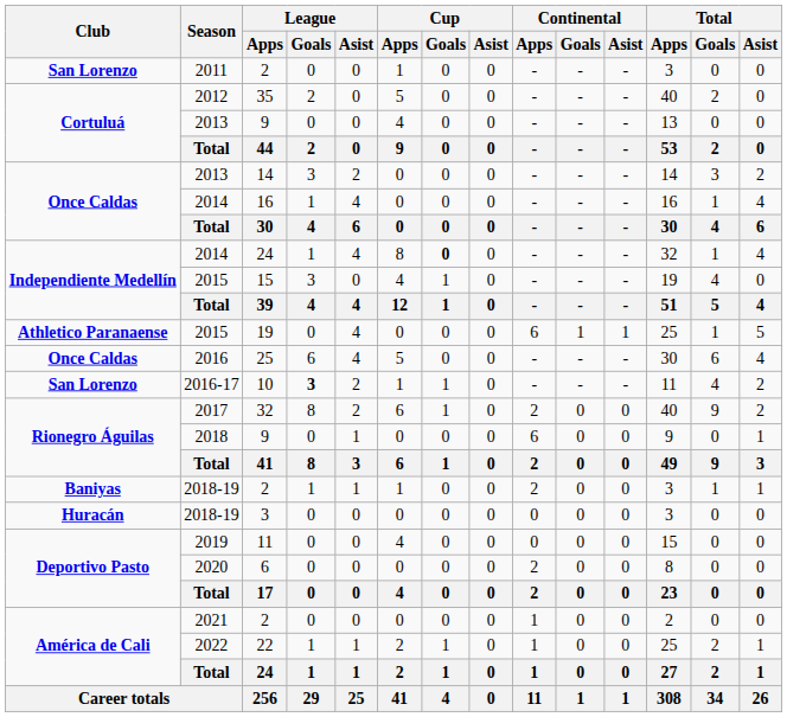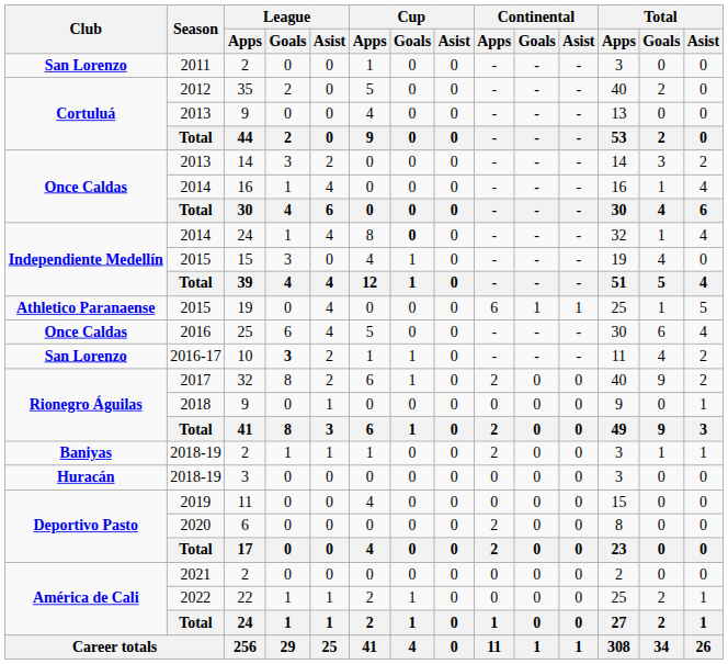 <table class="wikitable" style="text-align: center;">
 <tr>
 <th rowspan="2">Club</th>
 <th rowspan="2">Season</th>
 <th colspan="3">League</th>
 <th colspan="3">Cup</th>
 <th colspan="3">Continental</th>
 <th colspan="3">Total</th>
 </tr>
 <tr>
 <th>Apps</th>
 <th>Goals</th>
 <th>Asist</th>
 <th>Apps</th>
 <th>Goals</th>
 <th>Asist</th>
 <th>Apps</th>
 <th>Goals</th>
 <th>Asist</th>
 <th>Apps</th>
 <th>Goals</th>
 <th>Asist</th>
 </tr>
 <tr>
 <td valign="center"><strong><a href='#'>San Lorenzo</a></strong></td>
 <td>2011</td>
 <td>2</td>
 <td>0</td>
 <td>0</td>
 <td>1</td>
 <td>0</td>
 <td>0</td>
 <td>-</td>
 <td>-</td>
 <td>-</td>
 <td>3</td>
 <td>0</td>
 <td>0</td>
 </tr>
 <tr>
 <td rowspan="3" valign="center"><strong><a href='#'>Cortuluá</a></strong></td>
 <td>2012</td>
 <td>35</td>
 <td>2</td>
 <td>0</td>
 <td>5</td>
 <td>0</td>
 <td>0</td>
 <td>-</td>
 <td>-</td>
 <td>-</td>
 <td>40</td>
 <td>2</td>
 <td>0</td>
 </tr>
 <tr>
 <td>2013</td>
 <td>9</td>
 <td>0</td>
 <td>0</td>
 <td>4</td>
 <td>0</td>
 <td>0</td>
 <td>-</td>
 <td>-</td>
 <td>-</td>
 <td>13</td>
 <td>0</td>
 <td>0</td>
 </tr>
 <tr>
 <th>Total</th>
 <th>44</th>
 <th>2</th>
 <th>0</th>
 <th>9</th>
 <th>0</th>
 <th>0</th>
 <th>-</th>
 <th>-</th>
 <th>-</th>
 <th>53</th>
 <th>2</th>
 <th>0</th>
 </tr>
 <tr>
 <td rowspan="3" valign="center"><strong><a href='#'>Once Caldas</a></strong></td>
 <td>2013</td>
 <td>14</td>
 <td>3</td>
 <td>2</td>
 <td>0</td>
 <td>0</td>
 <td>0</td>
 <td>-</td>
 <td>-</td>
 <td>-</td>
 <td>14</td>
 <td>3</td>
 <td>2</td>
 </tr>
 <tr>
 <td>2014</td>
 <td>16</td>
 <td>1</td>
 <td>4</td>
 <td>0</td>
 <td>0</td>
 <td>0</td>
 <td>-</td>
 <td>-</td>
 <td>-</td>
 <td>16</td>
 <td>1</td>
 <td>4</td>
 </tr>
 <tr>
 <th>Total</th>
 <th>30</th>
 <th>4</th>
 <th>6</th>
 <th>0</th>
 <th>0</th>
 <th>0</th>
 <th>-</th>
 <th>-</th>
 <th>-</th>
 <th>30</th>
 <th>4</th>
 <th>6</th>
 </tr>
 <tr>
 <td rowspan="3" valign="center"><strong><a href='#'>Independiente Medellín</a></strong></td>
 <td>2014</td>
 <td>24</td>
 <td>1</td>
 <td>4</td>
 <td>8</td>
 <td><strong>0</strong></td>
 <td>0</td>
 <td>-</td>
 <td>-</td>
 <td>-</td>
 <td>32</td>
 <td>1</td>
 <td>4</td>
 </tr>
 <tr>
 <td>2015</td>
 <td>15</td>
 <td>3</td>
 <td>0</td>
 <td>4</td>
 <td>1</td>
 <td>0</td>
 <td>-</td>
 <td>-</td>
 <td>-</td>
 <td>19</td>
 <td>4</td>
 <td>0</td>
 </tr>
 <tr>
 <th>Total</th>
 <th>39</th>
 <th>4</th>
 <th>4</th>
 <th>12</th>
 <th>1</th>
 <th>0</th>
 <th>-</th>
 <th>-</th>
 <th>-</th>
 <th>51</th>
 <th>5</th>
 <th>4</th>
 </tr>
 <tr>
 <td valign="center"><strong><a href='#'>Athletico Paranaense</a></strong></td>
 <td>2015</td>
 <td>19</td>
 <td>0</td>
 <td>4</td>
 <td>0</td>
 <td>0</td>
 <td>0</td>
 <td>6</td>
 <td>1</td>
 <td>1</td>
 <td>25</td>
 <td>1</td>
 <td>5</td>
 </tr>
 <tr>
 <td valign="center"><strong><a href='#'>Once Caldas</a></strong></td>
 <td>2016</td>
 <td>25</td>
 <td>6</td>
 <td>4</td>
 <td>5</td>
 <td>0</td>
 <td>0</td>
 <td>-</td>
 <td>-</td>
 <td>-</td>
 <td>30</td>
 <td>6</td>
 <td>4</td>
 </tr>
 <tr>
 <td valign="center"><strong><a href='#'>San Lorenzo</a></strong></td>
 <td>2016-17</td>
 <td>10</td>
 <td><strong>3</strong></td>
 <td>2</td>
 <td>1</td>
 <td>1</td>
 <td>0</td>
 <td>-</td>
 <td>-</td>
 <td>-</td>
 <td>11</td>
 <td>4</td>
 <td>2</td>
 </tr>
 <tr>
 <td rowspan="3" valign="center"><strong><a href='#'>Rionegro Águilas</a></strong></td>
 <td>2017</td>
 <td>32</td>
 <td>8</td>
 <td>2</td>
 <td>6</td>
 <td>1</td>
 <td>0</td>
 <td>2</td>
 <td>0</td>
 <td>0</td>
 <td>40</td>
 <td>9</td>
 <td>2</td>
 </tr>
 <tr>
 <td>2018</td>
 <td>9</td>
 <td>0</td>
 <td>1</td>
 <td>0</td>
 <td>0</td>
 <td>0</td>
-<td>6</td>
+<td>0</td>
 <td>0</td>
 <td>0</td>
 <td>9</td>
 <td>0</td>
 <td>1</td>
 </tr>
 <tr>
 <th>Total</th>
 <th>41</th>
 <th>8</th>
 <th>3</th>
 <th>6</th>
 <th>1</th>
 <th>0</th>
 <th>2</th>
 <th>0</th>
 <th>0</th>
 <th>49</th>
 <th>9</th>
 <th>3</th>
 </tr>
 <tr>
 <td valign="center"><strong><a href='#'>Baniyas</a></strong></td>
 <td>2018-19</td>
 <td>2</td>
 <td>1</td>
 <td>1</td>
 <td>1</td>
 <td>0</td>
 <td>0</td>
 <td>2</td>
 <td>0</td>
 <td>0</td>
 <td>3</td>
 <td>1</td>
 <td>1</td>
 </tr>
 <tr>
 <td valign="center"><strong><a href='#'>Huracán</a></strong></td>
 <td>2018-19</td>
 <td>3</td>
 <td>0</td>
 <td>0</td>
 <td>0</td>
 <td>0</td>
 <td>0</td>
 <td>0</td>
 <td>0</td>
 <td>0</td>
 <td>3</td>
 <td>0</td>
 <td>0</td>
 </tr>
 <tr>
 <td rowspan="3" valign="center"><strong><a href='#'>Deportivo Pasto</a></strong></td>
 <td>2019</td>
 <td>11</td>
 <td>0</td>
 <td>0</td>
 <td>4</td>
 <td>0</td>
 <td>0</td>
 <td>0</td>
 <td>0</td>
 <td>0</td>
 <td>15</td>
 <td>0</td>
 <td>0</td>
 </tr>
 <tr>
 <td>2020</td>
 <td>6</td>
 <td>0</td>
 <td>0</td>
 <td>0</td>
 <td>0</td>
 <td>0</td>
 <td>2</td>
 <td>0</td>
 <td>0</td>
 <td>8</td>
 <td>0</td>
 <td>0</td>
 </tr>
 <tr>
 <th>Total</th>
 <th>17</th>
 <th>0</th>
 <th>0</th>
 <th>4</th>
 <th>0</th>
 <th>0</th>
 <th>2</th>
 <th>0</th>
 <th>0</th>
 <th>23</th>
 <th>0</th>
 <th>0</th>
 </tr>
 <tr>
 <td rowspan="3" valign="center"><strong><a href='#'>América de Cali</a></strong></td>
 <td>2021</td>
 <td>2</td>
 <td>0</td>
 <td>0</td>
 <td>0</td>
 <td>0</td>
 <td>0</td>
-<td>1</td>
+<td>0</td>
 <td>0</td>
 <td>0</td>
 <td>2</td>
 <td>0</td>
 <td>0</td>
 </tr>
 <tr>
 <td>2022</td>
 <td>22</td>
 <td>1</td>
 <td>1</td>
 <td>2</td>
 <td>1</td>
 <td>0</td>
-<td>1</td>
+<td>0</td>
 <td>0</td>
 <td>0</td>
 <td>25</td>
 <td>2</td>
 <td>1</td>
 </tr>
 <tr>
 <th>Total</th>
 <th>24</th>
 <th>1</th>
 <th>1</th>
 <th>2</th>
 <th>1</th>
 <th>0</th>
 <th>1</th>
 <th>0</th>
 <th>0</th>
 <th>27</th>
 <th>2</th>
 <th>1</th>
 </tr>
 <tr>
 <th colspan="2">Career totals</th>
 <th>256</th>
 <th>29</th>
 <th>25</th>
 <th>41</th>
 <th>4</th>
 <th>0</th>
 <th>11</th>
 <th>1</th>
 <th>1</th>
 <th>308</th>
 <th>34</th>
 <th>26</th>
 </tr>
 </table>
